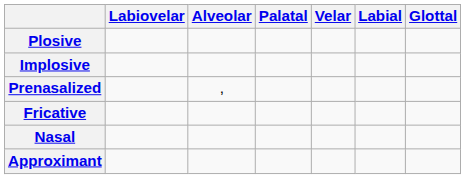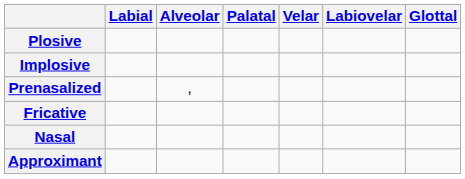 <table class="wikitable" style="text-align:center">
 <tr>
 <th></th>
-<th><a href='#'>Labiovelar</a></th>
+<th><a href='#'>Labial</a></th>
 <th><a href='#'>Alveolar</a></th>
 <th><a href='#'>Palatal</a></th>
 <th><a href='#'>Velar</a></th>
-<th><a href='#'>Labial</a></th>
+<th><a href='#'>Labiovelar</a></th>
 <th><a href='#'>Glottal</a></th>
 </tr>
 <tr>
 <th><a href='#'>Plosive</a></th>
 <td> </td>
 <td> </td>
 <td></td>
 <td> </td>
 <td> </td>
 <td></td>
 </tr>
 <tr>
 <th><a href='#'>Implosive</a></th>
 <td></td>
 <td></td>
 <td></td>
 <td></td>
 <td></td>
 <td></td>
 </tr>
 <tr>
 <th><a href='#'>Prenasalized</a></th>
 <td></td>
 <td>, </td>
 <td></td>
 <td></td>
 <td></td>
 <td></td>
 </tr>
 <tr>
 <th><a href='#'>Fricative</a></th>
-<td></td>
+<td> </td>
 <td> </td>
 <td></td>
 <td></td>
-<td> </td>
+<td></td>
 <td></td>
 </tr>
 <tr>
 <th><a href='#'>Nasal</a></th>
 <td></td>
 <td></td>
 <td></td>
 <td></td>
 <td></td>
 <td></td>
 </tr>
 <tr>
 <th><a href='#'>Approximant</a></th>
 <td></td>
 <td></td>
 <td></td>
 <td></td>
 <td></td>
 <td></td>
 </tr>
 </table>
